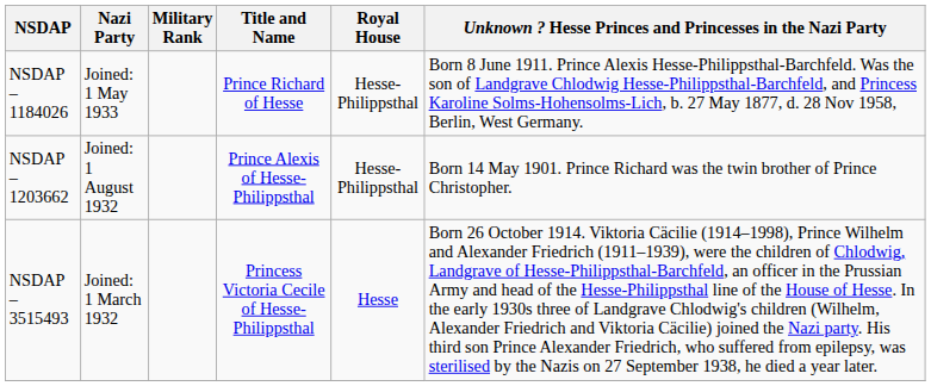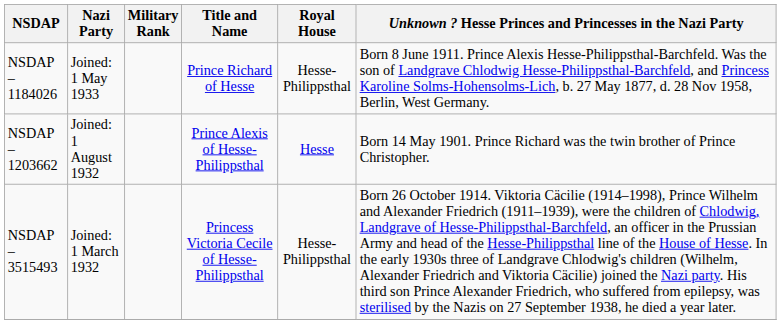 <table class="wikitable">
 <tr>
 <th>NSDAP</th>
 <th>Nazi Party</th>
 <th>Military<br>Rank</th>
 <th>Title and<br>Name</th>
 <th>Royal<br>House</th>
 <th><em>Unknown ?</em> Hesse Princes and Princesses in the Nazi Party</th>
 </tr>
 <tr>
 <td>NSDAP – 1184026</td>
 <td>Joined: 1 May 1933</td>
 <td></td>
 <td align="center"><a href='#'>Prince Richard of Hesse</a></td>
 <td align="center">Hesse-Philippsthal</td>
 <td>Born 8 June 1911. Prince Alexis Hesse-Philippsthal-Barchfeld. Was the son of <a href='#'>Landgrave Chlodwig Hesse-Philippsthal-Barchfeld</a>, and <a href='#'>Princess Karoline Solms-Hohensolms-Lich</a>, b. 27 May 1877, d. 28 Nov 1958, Berlin, West Germany.</td>
 </tr>
 <tr>
 <td>NSDAP – 1203662</td>
 <td>Joined: 1 August 1932</td>
 <td></td>
 <td align="center"><a href='#'>Prince Alexis of Hesse-Philippsthal</a></td>
-<td align="center">Hesse-Philippsthal</td>
+<td align="center"><a href='#'>Hesse</a></td>
 <td>Born 14 May 1901. Prince Richard was the twin brother of Prince Christopher.</td>
 </tr>
 <tr>
 <td>NSDAP – 3515493</td>
 <td>Joined: 1 March 1932</td>
 <td></td>
 <td align="center"><a href='#'>Princess Victoria Cecile of Hesse-Philippsthal</a></td>
-<td align="center"><a href='#'>Hesse</a></td>
+<td align="center">Hesse-Philippsthal</td>
 <td>Born 26 October 1914. Viktoria Cäcilie (1914–1998), Prince Wilhelm and Alexander Friedrich (1911–1939), were the children of <a href='#'>Chlodwig, Landgrave of Hesse-Philippsthal-Barchfeld</a>, an officer in the Prussian Army and head of the <a href='#'>Hesse-Philippsthal</a> line of the <a href='#'>House of Hesse</a>. In the early 1930s three of Landgrave Chlodwig's children (Wilhelm, Alexander Friedrich and Viktoria Cäcilie) joined the <a href='#'>Nazi party</a>. His third son Prince Alexander Friedrich, who suffered from epilepsy, was <a href='#'>sterilised</a> by the Nazis on 27 September 1938, he died a year later.</td>
 </tr>
 <tr>
 </tr>
 </table>
